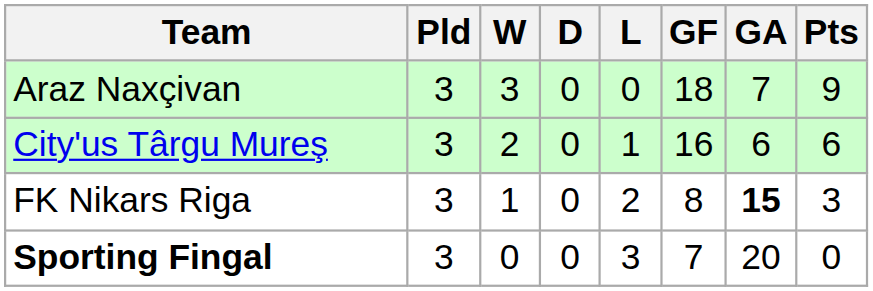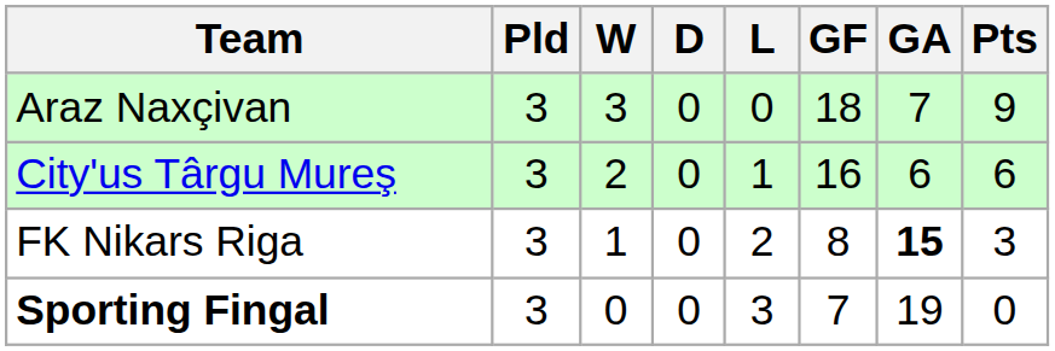 <table class="wikitable" style="text-align: center;">
 <tr>
 <th width="175">Team</th>
 <th width="20">Pld</th>
 <th width="20">W</th>
 <th width="20">D</th>
 <th width="20">L</th>
 <th width="20">GF</th>
 <th width="20">GA</th>
 <th width="20">Pts</th>
 </tr>
 <tr bgcolor="#ccffcc">
 <td align="left"> Araz Naxçivan</td>
 <td>3</td>
 <td>3</td>
 <td>0</td>
 <td>0</td>
 <td>18</td>
 <td>7</td>
 <td>9</td>
 </tr>
 <tr bgcolor=ccffcc>
 <td align="left"> <a href='#'>City'us Târgu Mureş</a></td>
 <td>3</td>
 <td>2</td>
 <td>0</td>
 <td>1</td>
 <td>16</td>
 <td>6</td>
 <td>6</td>
 </tr>
 <tr bgcolor=ffffff>
 <td align="left"> FK Nikars Riga</td>
 <td>3</td>
 <td>1</td>
 <td>0</td>
 <td>2</td>
 <td>8</td>
 <td><strong>15</strong></td>
 <td>3</td>
 </tr>
 <tr bgcolor=ffffff>
 <td align="left"> <strong>Sporting Fingal</strong></td>
 <td>3</td>
 <td>0</td>
 <td>0</td>
 <td>3</td>
 <td>7</td>
-<td>20</td>
+<td>19</td>
 <td>0</td>
 </tr>
 </table>
